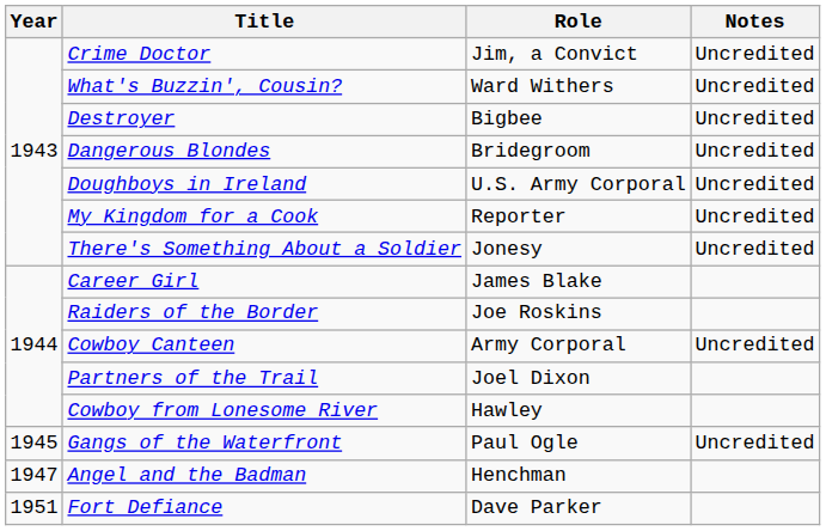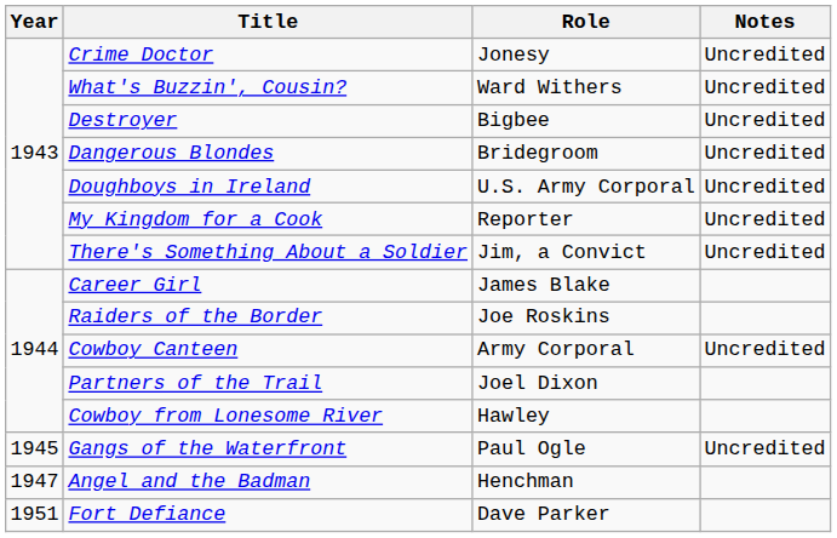 <table class="wikitable sortable">
 <tr>
 <th>Year</th>
 <th>Title</th>
 <th>Role</th>
 <th class="unsortable">Notes</th>
 </tr>
 <tr>
 <td rowspan="7">1943</td>
 <td><em><a href='#'>Crime Doctor</a></em></td>
-<td>Jim, a Convict</td>
+<td>Jonesy</td>
 <td>Uncredited</td>
 </tr>
 <tr>
 <td><em><a href='#'>What's Buzzin', Cousin?</a></em></td>
 <td>Ward Withers</td>
 <td>Uncredited</td>
 </tr>
 <tr>
 <td><em><a href='#'>Destroyer</a></em></td>
 <td>Bigbee</td>
 <td>Uncredited</td>
 </tr>
 <tr>
 <td><em><a href='#'>Dangerous Blondes</a></em></td>
 <td>Bridegroom</td>
 <td>Uncredited</td>
 </tr>
 <tr>
 <td><em><a href='#'>Doughboys in Ireland</a></em></td>
 <td>U.S. Army Corporal</td>
 <td>Uncredited</td>
 </tr>
 <tr>
 <td><em><a href='#'>My Kingdom for a Cook</a></em></td>
 <td>Reporter</td>
 <td>Uncredited</td>
 </tr>
 <tr>
 <td><em><a href='#'>There's Something About a Soldier</a></em></td>
-<td>Jonesy</td>
+<td>Jim, a Convict</td>
 <td>Uncredited</td>
 </tr>
 <tr>
 <td rowspan="5">1944</td>
 <td><em><a href='#'>Career Girl</a></em></td>
 <td>James Blake</td>
 <td></td>
 </tr>
 <tr>
 <td><em><a href='#'>Raiders of the Border</a></em></td>
 <td>Joe Roskins</td>
 <td></td>
 </tr>
 <tr>
 <td><em><a href='#'>Cowboy Canteen</a></em></td>
 <td>Army Corporal</td>
 <td>Uncredited</td>
 </tr>
 <tr>
 <td><em><a href='#'>Partners of the Trail</a></em></td>
 <td>Joel Dixon</td>
 <td></td>
 </tr>
 <tr>
 <td><em><a href='#'>Cowboy from Lonesome River</a></em></td>
 <td>Hawley</td>
 <td></td>
 </tr>
 <tr>
 <td>1945</td>
 <td><em><a href='#'>Gangs of the Waterfront</a></em></td>
 <td>Paul Ogle</td>
 <td>Uncredited</td>
 </tr>
 <tr>
 <td>1947</td>
 <td><em><a href='#'>Angel and the Badman</a></em></td>
 <td>Henchman</td>
 <td></td>
 </tr>
 <tr>
 <td>1951</td>
 <td><em><a href='#'>Fort Defiance</a></em></td>
 <td>Dave Parker</td>
 <td></td>
 </tr>
 </table>
